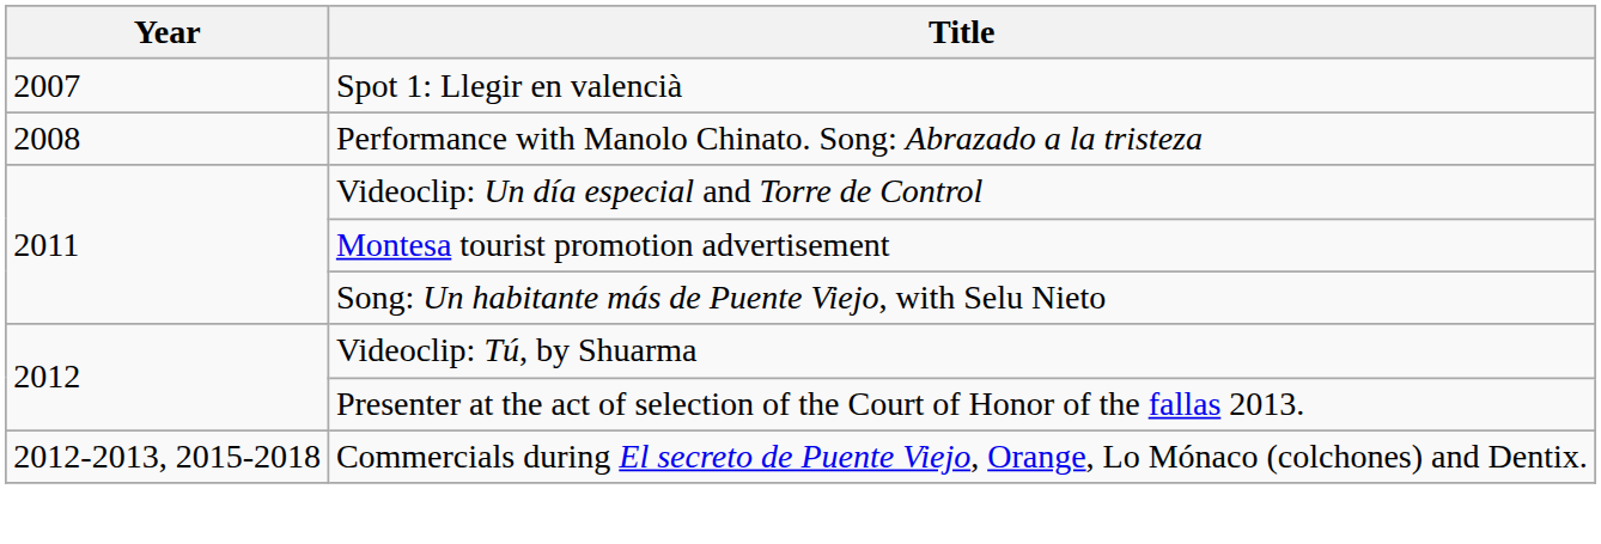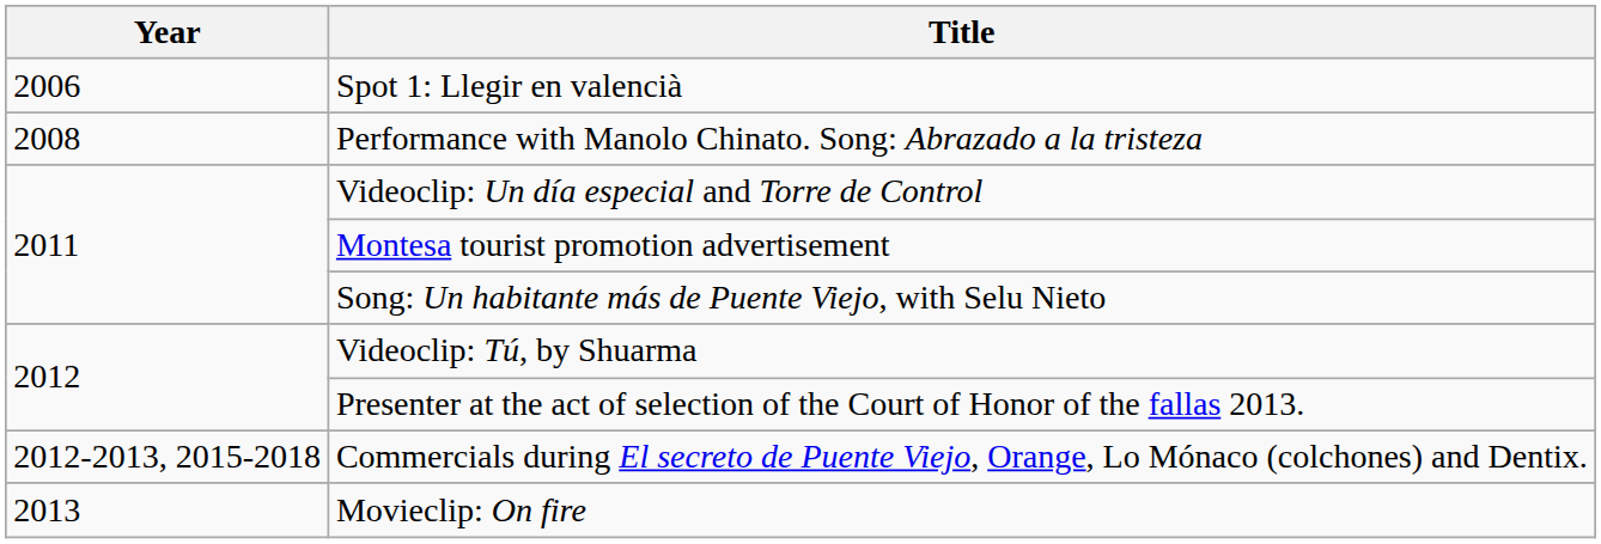 <table class="wikitable">
 <tr>
 <th>Year</th>
 <th>Title</th>
 </tr>
 <tr>
-<td>2007</td>
+<td>2006</td>
 <td>Spot 1: Llegir en valencià</td>
 </tr>
 <tr>
 <td>2008</td>
 <td>Performance with Manolo Chinato. Song: <em>Abrazado a la tristeza</em></td>
 </tr>
 <tr>
 <td rowspan="3">2011</td>
 <td>Videoclip: <em>Un día especial</em> and <em>Torre de Control</em></td>
 </tr>
 <tr>
 <td><a href='#'>Montesa</a> tourist promotion advertisement</td>
 </tr>
 <tr>
 <td>Song: <em>Un habitante más de Puente Viejo</em>, with Selu Nieto</td>
 </tr>
 <tr>
 <td rowspan="2">2012</td>
 <td>Videoclip: <em>Tú</em>, by Shuarma</td>
 </tr>
 <tr>
 <td>Presenter at the act of selection of the Court of Honor of the <a href='#'>fallas</a> 2013.</td>
 </tr>
 <tr>
 <td>2012-2013, 2015-2018</td>
 <td>Commercials during <em><a href='#'>El secreto de Puente Viejo</a></em>, <a href='#'>Orange</a>, Lo Mónaco (colchones) and Dentix.</td>
 </tr>
+<tr>
+<td>2013</td>
+<td>Movieclip: <em>On fire</em></td>
+</tr>
 </table>
